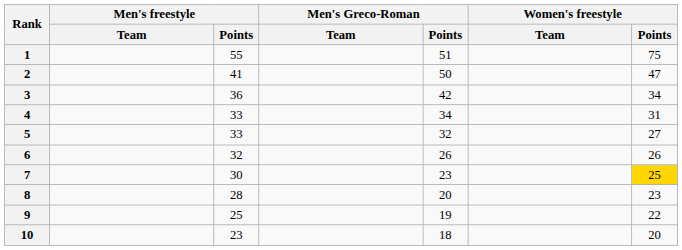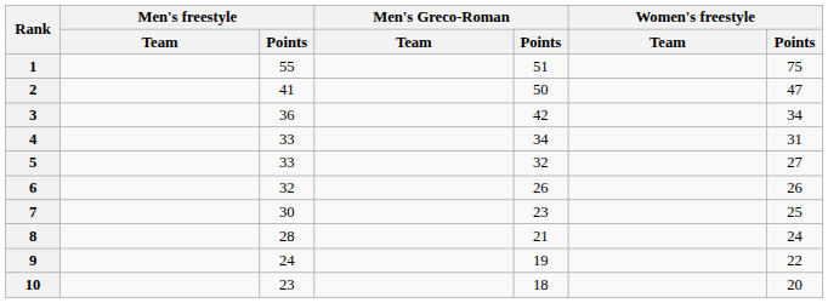 <table class="wikitable" style="text-align:center;">
 <tr>
 <th rowspan="2" width="50">Rank</th>
 <th colspan="2">Men's freestyle</th>
 <th colspan="2">Men's Greco-Roman</th>
 <th colspan="2">Women's freestyle</th>
 </tr>
 <tr>
 <th width="200">Team</th>
 <th width="50">Points</th>
 <th width="200">Team</th>
 <th width="50">Points</th>
 <th width="200">Team</th>
 <th width="50">Points</th>
 </tr>
 <tr>
 <th>1</th>
 <td align="left"></td>
 <td>55</td>
 <td align="left"></td>
 <td>51</td>
 <td align="left"></td>
 <td>75</td>
 </tr>
 <tr>
 <th>2</th>
 <td align="left"></td>
 <td>41</td>
 <td align="left"></td>
 <td>50</td>
 <td align="left"></td>
 <td>47</td>
 </tr>
 <tr>
 <th>3</th>
 <td align="left"></td>
 <td>36</td>
 <td align="left"></td>
 <td>42</td>
 <td align="left"></td>
 <td>34</td>
 </tr>
 <tr>
 <th>4</th>
 <td align="left"></td>
 <td>33</td>
 <td align="left"></td>
 <td>34</td>
 <td align="left"></td>
 <td>31</td>
 </tr>
 <tr>
 <th>5</th>
 <td align="left"></td>
 <td>33</td>
 <td align="left"></td>
 <td>32</td>
 <td align="left"></td>
 <td>27</td>
 </tr>
 <tr>
 <th>6</th>
 <td align="left"></td>
 <td>32</td>
 <td align="left"></td>
 <td>26</td>
 <td align="left"></td>
 <td>26</td>
 </tr>
 <tr>
 <th>7</th>
 <td align="left"></td>
 <td>30</td>
 <td align="left"></td>
 <td>23</td>
 <td align="left"></td>
-<td style="background: gold;">25</td>
+<td>25</td>
 </tr>
 <tr>
 <th>8</th>
 <td align="left"></td>
 <td>28</td>
 <td align="left"></td>
-<td>20</td>
+<td>21</td>
 <td align="left"></td>
-<td>23</td>
+<td>24</td>
 </tr>
 <tr>
 <th>9</th>
 <td align="left"></td>
-<td>25</td>
+<td>24</td>
 <td align="left"></td>
 <td>19</td>
 <td align="left"></td>
 <td>22</td>
 </tr>
 <tr>
 <th>10</th>
 <td align="left"></td>
 <td>23</td>
 <td align="left"></td>
 <td>18</td>
 <td align="left"></td>
 <td>20</td>
 </tr>
 </table>
